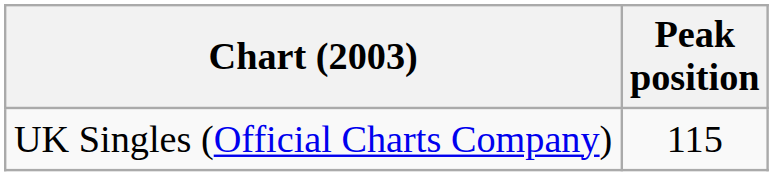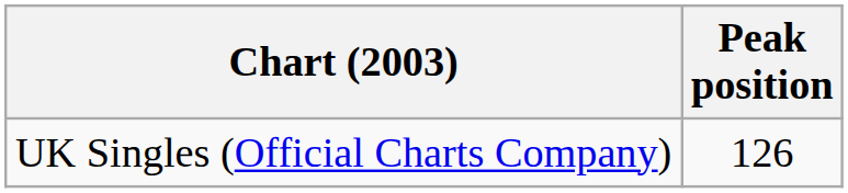 <table class="wikitable">
 <tr>
 <th>Chart (2003)</th>
 <th>Peak<br>position</th>
 </tr>
 <tr>
 <td>UK Singles (<a href='#'>Official Charts Company</a>)</td>
-<td align="center">115</td>
+<td align="center">126</td>
 </tr>
 </table>
